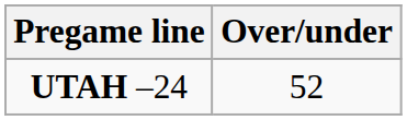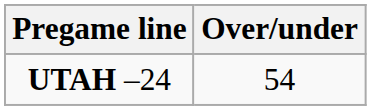 <table class="wikitable">
 <tr align="center">
 <th style=>Pregame line</th>
 <th style=>Over/under</th>
 </tr>
 <tr align="center">
 <td><strong>UTAH</strong> –24</td>
-<td>52</td>
+<td>54</td>
 </tr>
 </table>
